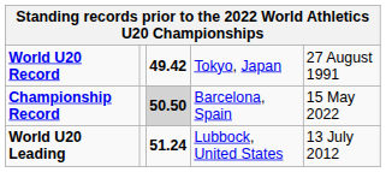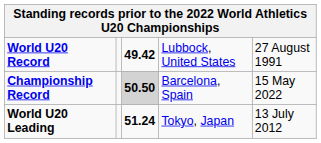 <table class="wikitable" width=65%>
 <tr>
 <th colspan=5>Standing records prior to the 2022 World Athletics U20 Championships</th>
 </tr>
 <tr>
 <td><strong><a href='#'>World U20 Record</a></strong></td>
 <td></td>
 <td><strong>49.42</strong></td>
-<td><a href='#'>Tokyo</a>, <a href='#'>Japan</a></td>
+<td><a href='#'>Lubbock</a>, <a href='#'>United States</a></td>
 <td>27 August 1991</td>
 </tr>
 <tr>
 <td><strong><a href='#'>Championship Record</a></strong></td>
 <td></td>
 <td style="background: lightgrey;"><strong>50.50</strong></td>
 <td><a href='#'>Barcelona</a>, <a href='#'>Spain</a></td>
 <td>15 May 2022</td>
 </tr>
 <tr>
 <td><strong>World U20 Leading</strong></td>
 <td></td>
 <td><strong>51.24</strong></td>
-<td><a href='#'>Lubbock</a>, <a href='#'>United States</a></td>
+<td><a href='#'>Tokyo</a>, <a href='#'>Japan</a></td>
 <td>13 July 2012</td>
 </tr>
 </table>
